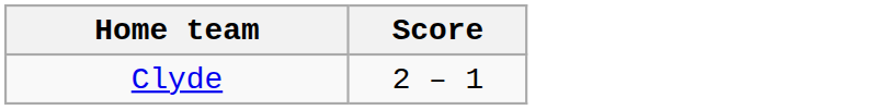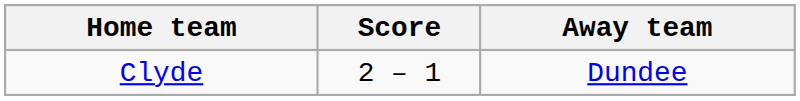 <table class="wikitable" style="text-align: center">
 <tr>
 <th width=140>Home team</th>
 <th width=70>Score</th>
+<th width=140>Away team</th>
 </tr>
 <tr>
 <td><a href='#'>Clyde</a></td>
 <td>2 – 1</td>
+<td><a href='#'>Dundee</a></td>
 </tr>
 </table>
